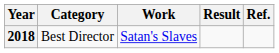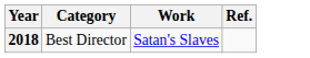 <table class="wikitable plainrowheaders sortable">
 <tr>
 <th>Year</th>
 <th>Category</th>
 <th>Work</th>
-<th>Result</th>
 <th>Ref.</th>
 </tr>
 <tr>
 <th>2018</th>
 <td>Best Director</td>
 <td><a href='#'>Satan's Slaves</a></td>
 <td></td>
-<td></td>
 </tr>
 </table>
